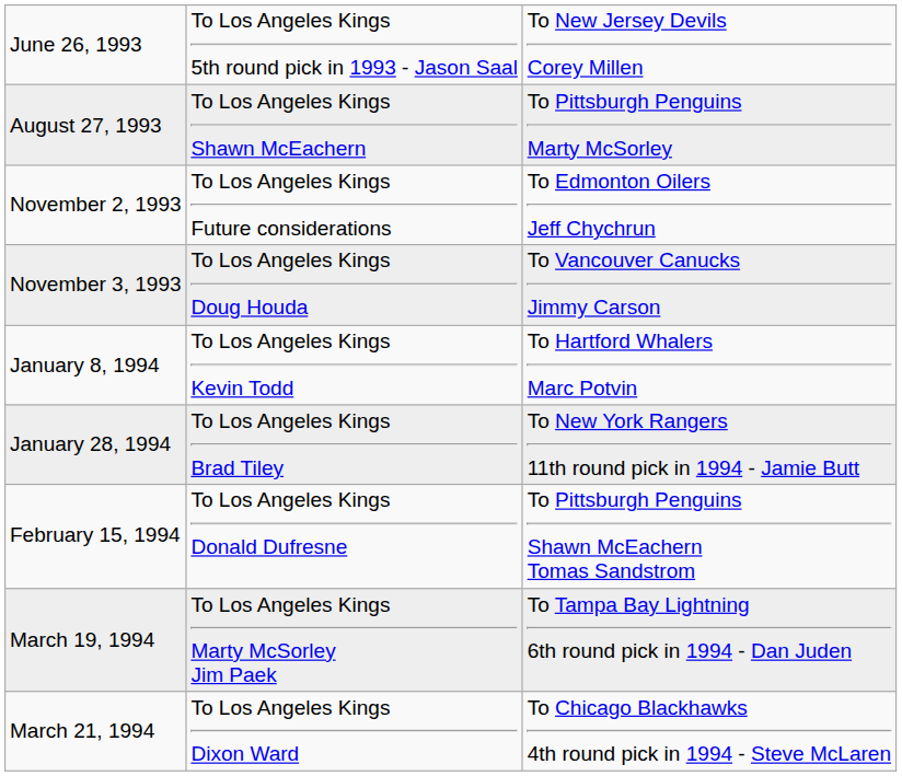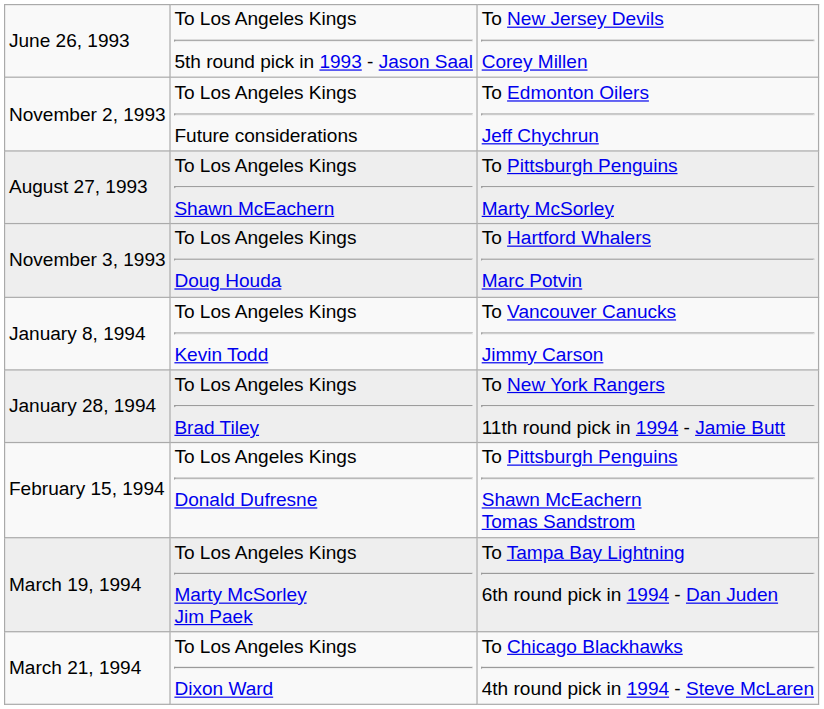 <table class="wikitable">
 <tr>
 <td>June 26, 1993</td>
 <td valign="top">To Los Angeles Kings<hr>5th round pick in <a href='#'>1993</a> - <a href='#'>Jason Saal</a></td>
 <td valign="top">To <a href='#'>New Jersey Devils</a><hr><a href='#'>Corey Millen</a></td>
-</tr>
-<tr style="background:#eee;">
-<td>August 27, 1993</td>
-<td valign="top">To Los Angeles Kings<hr><a href='#'>Shawn McEachern</a></td>
-<td valign="top">To <a href='#'>Pittsburgh Penguins</a><hr><a href='#'>Marty McSorley</a></td>
 </tr>
 <tr>
 <td>November 2, 1993</td>
 <td valign="top">To Los Angeles Kings<hr>Future considerations</td>
 <td valign="top">To <a href='#'>Edmonton Oilers</a><hr><a href='#'>Jeff Chychrun</a></td>
 </tr>
 <tr style="background:#eee;">
+<td>August 27, 1993</td>
+<td valign="top">To Los Angeles Kings<hr><a href='#'>Shawn McEachern</a></td>
+<td valign="top">To <a href='#'>Pittsburgh Penguins</a><hr><a href='#'>Marty McSorley</a></td>
+</tr>
+<tr style="background:#eee;">
 <td>November 3, 1993</td>
 <td valign="top">To Los Angeles Kings<hr><a href='#'>Doug Houda</a></td>
-<td valign="top">To <a href='#'>Vancouver Canucks</a><hr><a href='#'>Jimmy Carson</a></td>
+<td valign="top">To <a href='#'>Hartford Whalers</a><hr><a href='#'>Marc Potvin</a></td>
 </tr>
 <tr>
 <td>January 8, 1994</td>
 <td valign="top">To Los Angeles Kings<hr><a href='#'>Kevin Todd</a></td>
-<td valign="top">To <a href='#'>Hartford Whalers</a><hr><a href='#'>Marc Potvin</a></td>
+<td valign="top">To <a href='#'>Vancouver Canucks</a><hr><a href='#'>Jimmy Carson</a></td>
 </tr>
 <tr style="background:#eee;">
 <td>January 28, 1994</td>
 <td valign="top">To Los Angeles Kings<hr><a href='#'>Brad Tiley</a></td>
 <td valign="top">To <a href='#'>New York Rangers</a><hr>11th round pick in <a href='#'>1994</a> - <a href='#'>Jamie Butt</a></td>
 </tr>
 <tr>
 <td>February 15, 1994</td>
 <td valign="top">To Los Angeles Kings<hr><a href='#'>Donald Dufresne</a></td>
 <td valign="top">To <a href='#'>Pittsburgh Penguins</a><hr><a href='#'>Shawn McEachern</a> <br> <a href='#'>Tomas Sandstrom</a></td>
 </tr>
 <tr style="background:#eee;">
 <td>March 19, 1994</td>
 <td valign="top">To Los Angeles Kings<hr><a href='#'>Marty McSorley</a> <br> <a href='#'>Jim Paek</a></td>
 <td valign="top">To <a href='#'>Tampa Bay Lightning</a><hr>6th round pick in <a href='#'>1994</a> - <a href='#'>Dan Juden</a></td>
 </tr>
 <tr>
 <td>March 21, 1994</td>
 <td valign="top">To Los Angeles Kings<hr><a href='#'>Dixon Ward</a></td>
 <td valign="top">To <a href='#'>Chicago Blackhawks</a><hr>4th round pick in <a href='#'>1994</a> - <a href='#'>Steve McLaren</a></td>
 </tr>
 </table>
